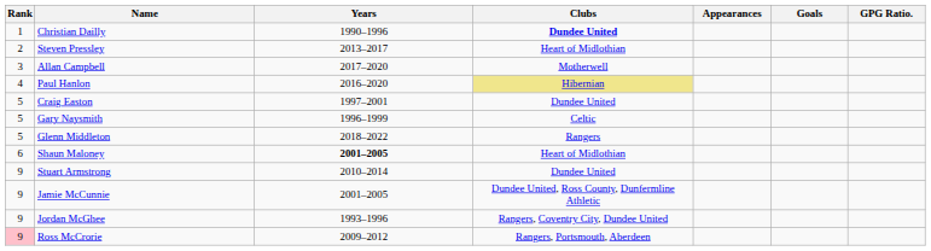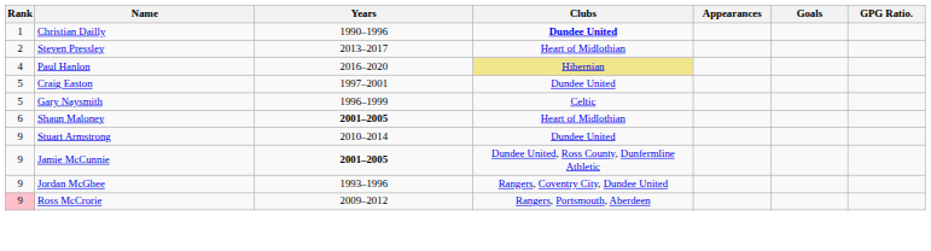 <table class="wikitable sortable"  style="text-align:center; font-size:90%; ">
 <tr>
 <th width=20px>Rank</th>
 <th width=300px>Name</th>
 <th width=300px>Years</th>
 <th width=300px>Clubs</th>
 <th width=100px>Appearances</th>
 <th width=100px>Goals</th>
 <th width=100px>GPG Ratio.</th>
 </tr>
 <tr>
 <td>1</td>
 <td align="left"><a href='#'>Christian Dailly</a></td>
 <td>1990–1996</td>
 <td><strong><a href='#'>Dundee United</a></strong></td>
 <td></td>
 <td></td>
 <td></td>
 </tr>
 <tr>
 <td>2</td>
 <td align="left"><a href='#'>Steven Pressley</a></td>
 <td>2013–2017</td>
 <td><a href='#'>Heart of Midlothian</a></td>
-<td></td>
-<td></td>
-<td></td>
-</tr>
-<tr>
-<td>3</td>
-<td align="left"><a href='#'>Allan Campbell</a></td>
-<td>2017–2020</td>
-<td><a href='#'>Motherwell</a></td>
 <td></td>
 <td></td>
 <td></td>
 </tr>
 <tr>
 <td>4</td>
 <td align="left"><a href='#'>Paul Hanlon</a></td>
 <td>2016–2020</td>
 <td style="background: khaki;"><a href='#'>Hibernian</a></td>
 <td></td>
 <td></td>
 <td></td>
 </tr>
 <tr>
 <td>5</td>
 <td align="left"><a href='#'>Craig Easton</a></td>
 <td>1997–2001</td>
 <td><a href='#'>Dundee United</a></td>
 <td></td>
 <td></td>
 <td></td>
 </tr>
 <tr>
 <td>5</td>
 <td align="left"><a href='#'>Gary Naysmith</a></td>
 <td>1996–1999</td>
 <td><a href='#'>Celtic</a></td>
 <td></td>
 <td></td>
 <td></td>
 </tr>
 <tr>
-<td>5</td>
-<td align="left"><a href='#'>Glenn Middleton</a></td>
-<td>2018–2022</td>
-<td><a href='#'>Rangers</a></td>
-<td></td>
-<td></td>
-<td></td>
-</tr>
-<tr>
 <td>6</td>
 <td align="left"><a href='#'>Shaun Maloney</a></td>
 <td><strong>2001–2005</strong></td>
 <td><a href='#'>Heart of Midlothian</a></td>
 <td></td>
 <td></td>
 <td></td>
 </tr>
 <tr>
 <td>9</td>
 <td align="left"><a href='#'>Stuart Armstrong</a></td>
 <td>2010–2014</td>
 <td><a href='#'>Dundee United</a></td>
 <td></td>
 <td></td>
 <td></td>
 </tr>
 <tr>
 <td>9</td>
 <td align="left"><a href='#'>Jamie McCunnie</a></td>
-<td>2001–2005</td>
+<td><strong>2001–2005</strong></td>
 <td><a href='#'>Dundee United</a>, <a href='#'>Ross County</a>, <a href='#'>Dunfermline Athletic</a></td>
 <td></td>
 <td></td>
 <td></td>
 </tr>
 <tr>
 <td>9</td>
 <td align="left"><a href='#'>Jordan McGhee</a></td>
 <td>1993–1996</td>
 <td><a href='#'>Rangers</a>, <a href='#'>Coventry City</a>, <a href='#'>Dundee United</a></td>
 <td></td>
 <td></td>
 <td></td>
 </tr>
 <tr>
 <td style="background: pink;">9</td>
 <td align="left"><a href='#'>Ross McCrorie</a></td>
 <td>2009–2012</td>
 <td><a href='#'>Rangers</a>, <a href='#'>Portsmouth</a>, <a href='#'>Aberdeen</a></td>
 <td></td>
 <td></td>
 <td></td>
 </tr>
 </table>
